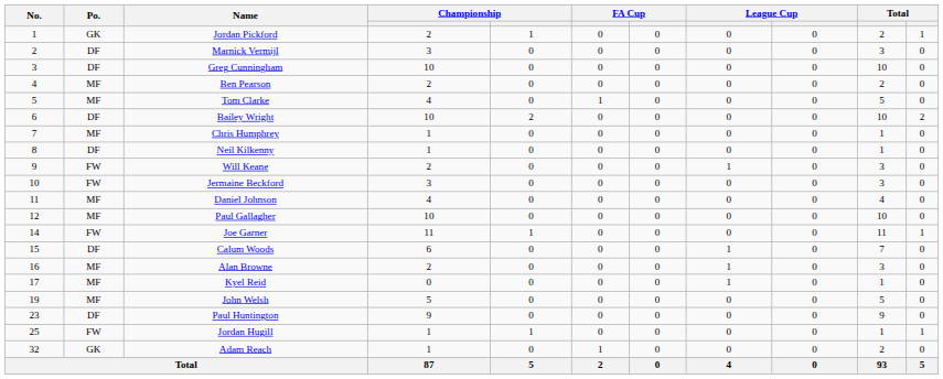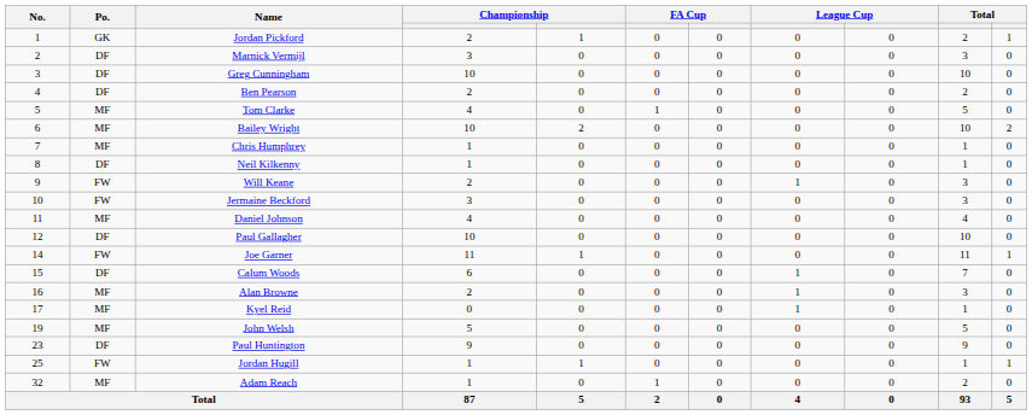 <table class="wikitable" style="text-align:center; font-size:85%; width:100%;">
 <tr>
 <th rowspan=2>No.</th>
 <th rowspan=2>Po.</th>
 <th rowspan=2>Name</th>
 <th colspan=2><a href='#'>Championship</a></th>
 <th colspan=2><a href='#'>FA Cup</a></th>
 <th colspan=2><a href='#'>League Cup</a></th>
 <th colspan=2>Total</th>
 </tr>
 <tr>
 <th></th>
 <th></th>
 <th></th>
 <th></th>
 <th></th>
 <th></th>
 <th></th>
 <th></th>
 </tr>
 <tr>
 <td>1</td>
 <td>GK</td>
 <td> <a href='#'>Jordan Pickford</a></td>
 <td>2</td>
 <td>1</td>
 <td>0</td>
 <td>0</td>
 <td>0</td>
 <td>0</td>
 <td>2</td>
 <td>1</td>
 </tr>
 <tr>
 <td>2</td>
 <td>DF</td>
 <td> <a href='#'>Marnick Vermijl</a></td>
 <td>3</td>
 <td>0</td>
 <td>0</td>
 <td>0</td>
 <td>0</td>
 <td>0</td>
 <td>3</td>
 <td>0</td>
 </tr>
 <tr>
 <td>3</td>
 <td>DF</td>
 <td> <a href='#'>Greg Cunningham</a></td>
 <td>10</td>
 <td>0</td>
 <td>0</td>
 <td>0</td>
 <td>0</td>
 <td>0</td>
 <td>10</td>
 <td>0</td>
 </tr>
 <tr>
 <td>4</td>
-<td>MF</td>
+<td>DF</td>
 <td> <a href='#'>Ben Pearson</a></td>
 <td>2</td>
 <td>0</td>
 <td>0</td>
 <td>0</td>
 <td>0</td>
 <td>0</td>
 <td>2</td>
 <td>0</td>
 </tr>
 <tr>
 <td>5</td>
 <td>MF</td>
 <td> <a href='#'>Tom Clarke</a></td>
 <td>4</td>
 <td>0</td>
 <td>1</td>
 <td>0</td>
 <td>0</td>
 <td>0</td>
 <td>5</td>
 <td>0</td>
 </tr>
 <tr>
 <td>6</td>
-<td>DF</td>
+<td>MF</td>
 <td> <a href='#'>Bailey Wright</a></td>
 <td>10</td>
 <td>2</td>
 <td>0</td>
 <td>0</td>
 <td>0</td>
 <td>0</td>
 <td>10</td>
 <td>2</td>
 </tr>
 <tr>
 <td>7</td>
 <td>MF</td>
 <td> <a href='#'>Chris Humphrey</a></td>
 <td>1</td>
 <td>0</td>
 <td>0</td>
 <td>0</td>
 <td>0</td>
 <td>0</td>
 <td>1</td>
 <td>0</td>
 </tr>
 <tr>
 <td>8</td>
 <td>DF</td>
 <td> <a href='#'>Neil Kilkenny</a></td>
 <td>1</td>
 <td>0</td>
 <td>0</td>
 <td>0</td>
 <td>0</td>
 <td>0</td>
 <td>1</td>
 <td>0</td>
 </tr>
 <tr>
 <td>9</td>
 <td>FW</td>
 <td> <a href='#'>Will Keane</a></td>
 <td>2</td>
 <td>0</td>
 <td>0</td>
 <td>0</td>
 <td>1</td>
 <td>0</td>
 <td>3</td>
 <td>0</td>
 </tr>
 <tr>
 <td>10</td>
 <td>FW</td>
 <td> <a href='#'>Jermaine Beckford</a></td>
 <td>3</td>
 <td>0</td>
 <td>0</td>
 <td>0</td>
 <td>0</td>
 <td>0</td>
 <td>3</td>
 <td>0</td>
 </tr>
 <tr>
 <td>11</td>
 <td>MF</td>
 <td> <a href='#'>Daniel Johnson</a></td>
 <td>4</td>
 <td>0</td>
 <td>0</td>
 <td>0</td>
 <td>0</td>
 <td>0</td>
 <td>4</td>
 <td>0</td>
 </tr>
 <tr>
 <td>12</td>
-<td>MF</td>
+<td>DF</td>
 <td> <a href='#'>Paul Gallagher</a></td>
 <td>10</td>
 <td>0</td>
 <td>0</td>
 <td>0</td>
 <td>0</td>
 <td>0</td>
 <td>10</td>
 <td>0</td>
 </tr>
 <tr>
 <td>14</td>
 <td>FW</td>
 <td> <a href='#'>Joe Garner</a></td>
 <td>11</td>
 <td>1</td>
 <td>0</td>
 <td>0</td>
 <td>0</td>
 <td>0</td>
 <td>11</td>
 <td>1</td>
 </tr>
 <tr>
 <td>15</td>
 <td>DF</td>
 <td> <a href='#'>Calum Woods</a></td>
 <td>6</td>
 <td>0</td>
 <td>0</td>
 <td>0</td>
 <td>1</td>
 <td>0</td>
 <td>7</td>
 <td>0</td>
 </tr>
 <tr>
 <td>16</td>
 <td>MF</td>
 <td> <a href='#'>Alan Browne</a></td>
 <td>2</td>
 <td>0</td>
 <td>0</td>
 <td>0</td>
 <td>1</td>
 <td>0</td>
 <td>3</td>
 <td>0</td>
 </tr>
 <tr>
 <td>17</td>
 <td>MF</td>
 <td> <a href='#'>Kyel Reid</a></td>
 <td>0</td>
 <td>0</td>
 <td>0</td>
 <td>0</td>
 <td>1</td>
 <td>0</td>
 <td>1</td>
 <td>0</td>
 </tr>
 <tr>
 <td>19</td>
 <td>MF</td>
 <td> <a href='#'>John Welsh</a></td>
 <td>5</td>
 <td>0</td>
 <td>0</td>
 <td>0</td>
 <td>0</td>
 <td>0</td>
 <td>5</td>
 <td>0</td>
 </tr>
 <tr>
 <td>23</td>
 <td>DF</td>
 <td> <a href='#'>Paul Huntington</a></td>
 <td>9</td>
 <td>0</td>
 <td>0</td>
 <td>0</td>
 <td>0</td>
 <td>0</td>
 <td>9</td>
 <td>0</td>
 </tr>
 <tr>
 <td>25</td>
 <td>FW</td>
 <td> <a href='#'>Jordan Hugill</a></td>
 <td>1</td>
 <td>1</td>
 <td>0</td>
 <td>0</td>
 <td>0</td>
 <td>0</td>
 <td>1</td>
 <td>1</td>
 </tr>
 <tr>
 <td>32</td>
-<td>GK</td>
+<td>MF</td>
 <td> <a href='#'>Adam Reach</a></td>
 <td>1</td>
 <td>0</td>
 <td>1</td>
 <td>0</td>
 <td>0</td>
 <td>0</td>
 <td>2</td>
 <td>0</td>
 </tr>
 <tr>
 <th colspan=3>Total</th>
 <th>87</th>
 <th>5</th>
 <th>2</th>
 <th>0</th>
 <th>4</th>
 <th>0</th>
 <th>93</th>
 <th>5</th>
 </tr>
 </table>
